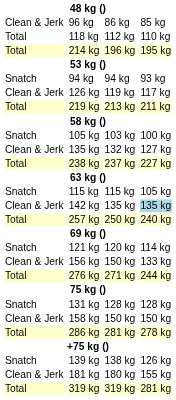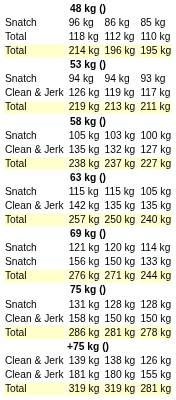 <table>
 <tr>
 <th colspan=7>48 kg ()</th>
 </tr>
 <tr>
-<td>Clean & Jerk</td>
+<td>Snatch</td>
 <td></td>
 <td>96 kg</td>
 <td></td>
 <td>86 kg</td>
 <td></td>
 <td>85 kg</td>
 </tr>
 <tr>
 <td>Total</td>
 <td></td>
 <td>118 kg</td>
 <td></td>
 <td>112 kg</td>
 <td></td>
 <td>110 kg</td>
 </tr>
 <tr bgcolor=ffffcc>
 <td>Total</td>
 <td></td>
 <td>214 kg</td>
 <td></td>
 <td>196 kg</td>
 <td></td>
 <td>195 kg</td>
 </tr>
 <tr>
 <th colspan=7>53 kg ()</th>
 </tr>
 <tr>
 <td>Snatch</td>
 <td></td>
 <td>94 kg</td>
 <td></td>
 <td>94 kg</td>
 <td></td>
 <td>93 kg</td>
 </tr>
 <tr>
 <td>Clean & Jerk</td>
 <td></td>
 <td>126 kg</td>
 <td></td>
 <td>119 kg</td>
 <td></td>
 <td>117 kg</td>
 </tr>
 <tr bgcolor=ffffcc>
 <td>Total</td>
 <td></td>
 <td>219 kg</td>
 <td></td>
 <td>213 kg</td>
 <td></td>
 <td>211 kg</td>
 </tr>
 <tr>
 <th colspan=7>58 kg ()</th>
 </tr>
 <tr>
 <td>Snatch</td>
 <td></td>
 <td>105 kg</td>
 <td></td>
 <td>103 kg</td>
 <td></td>
 <td>100 kg</td>
 </tr>
 <tr>
 <td>Clean & Jerk</td>
 <td></td>
 <td>135 kg</td>
 <td></td>
 <td>132 kg</td>
 <td></td>
 <td>127 kg</td>
 </tr>
 <tr bgcolor=ffffcc>
 <td>Total</td>
 <td></td>
 <td>238 kg</td>
 <td></td>
 <td>237 kg</td>
 <td></td>
 <td>227 kg</td>
 </tr>
 <tr>
 <th colspan=7>63 kg ()</th>
 </tr>
 <tr>
 <td>Snatch</td>
 <td></td>
 <td>115 kg</td>
 <td></td>
 <td>115 kg</td>
 <td></td>
 <td>105 kg</td>
 </tr>
 <tr>
 <td>Clean & Jerk</td>
 <td></td>
 <td>142 kg</td>
 <td></td>
 <td>135 kg</td>
 <td></td>
-<td style="background: lightblue;">135 kg</td>
+<td>135 kg</td>
 </tr>
 <tr bgcolor=ffffcc>
 <td>Total</td>
 <td></td>
 <td>257 kg<br></td>
 <td></td>
 <td>250 kg</td>
 <td></td>
 <td>240 kg</td>
 </tr>
 <tr>
 <th colspan=7>69 kg ()</th>
 </tr>
 <tr>
 <td>Snatch</td>
 <td></td>
 <td>121 kg</td>
 <td></td>
 <td>120 kg</td>
 <td></td>
 <td>114 kg</td>
 </tr>
 <tr>
-<td>Clean & Jerk</td>
+<td>Snatch</td>
 <td></td>
 <td>156 kg</td>
 <td></td>
 <td>150 kg</td>
 <td></td>
 <td>133 kg</td>
 </tr>
 <tr bgcolor=ffffcc>
 <td>Total</td>
 <td></td>
 <td>276 kg<br></td>
 <td></td>
 <td>271 kg</td>
 <td></td>
 <td>244 kg</td>
 </tr>
 <tr>
 <th colspan=7>75 kg ()</th>
 </tr>
 <tr>
 <td>Snatch</td>
 <td></td>
 <td>131 kg<br></td>
 <td></td>
 <td>128 kg</td>
 <td></td>
 <td>128 kg</td>
 </tr>
 <tr>
 <td>Clean & Jerk</td>
 <td></td>
 <td>158 kg</td>
 <td></td>
 <td>150 kg</td>
 <td></td>
 <td>150 kg</td>
 </tr>
 <tr bgcolor=ffffcc>
 <td>Total</td>
 <td></td>
 <td>286 kg</td>
 <td></td>
 <td>281 kg</td>
 <td></td>
 <td>278 kg</td>
 </tr>
 <tr>
 <th colspan=7>+75 kg ()</th>
 </tr>
 <tr>
-<td>Snatch</td>
+<td>Clean & Jerk</td>
 <td></td>
 <td>139 kg</td>
 <td></td>
 <td>138 kg</td>
 <td></td>
 <td>126 kg</td>
 </tr>
 <tr>
 <td>Clean & Jerk</td>
 <td></td>
 <td>181 kg</td>
 <td></td>
 <td>180 kg</td>
 <td></td>
 <td>155 kg</td>
 </tr>
 <tr bgcolor=ffffcc>
 <td>Total</td>
 <td></td>
 <td>319 kg</td>
 <td></td>
 <td>319 kg<br></td>
 <td></td>
 <td>281 kg</td>
 </tr>
 </table>
